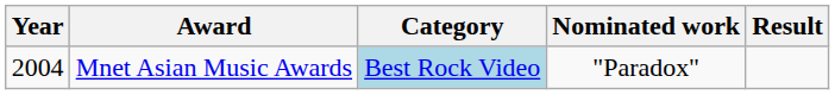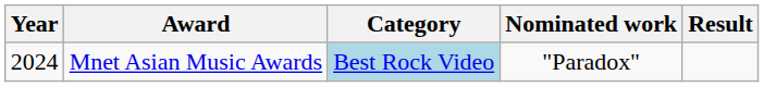 <table class="wikitable" style="text-align:center;">
 <tr>
 <th>Year</th>
 <th>Award</th>
 <th>Category</th>
 <th>Nominated work</th>
 <th>Result</th>
 </tr>
 <tr>
-<td>2004</td>
+<td>2024</td>
 <td><a href='#'>Mnet Asian Music Awards</a></td>
 <td style="background: lightblue;"><a href='#'>Best Rock Video</a></td>
 <td>"Paradox"</td>
 <td></td>
 </tr>
 </table>
